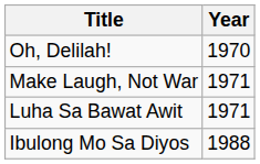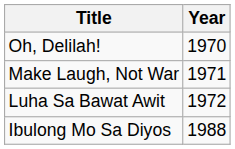 <table class="wikitable">
 <tr>
 <th>Title</th>
 <th>Year</th>
 </tr>
 <tr>
 <td>Oh, Delilah!</td>
 <td>1970</td>
 </tr>
 <tr>
 <td>Make Laugh, Not War</td>
 <td>1971</td>
 </tr>
 <tr>
 <td>Luha Sa Bawat Awit</td>
-<td>1971</td>
+<td>1972</td>
 </tr>
 <tr>
 <td>Ibulong Mo Sa Diyos</td>
 <td>1988</td>
 </tr>
 </table>
